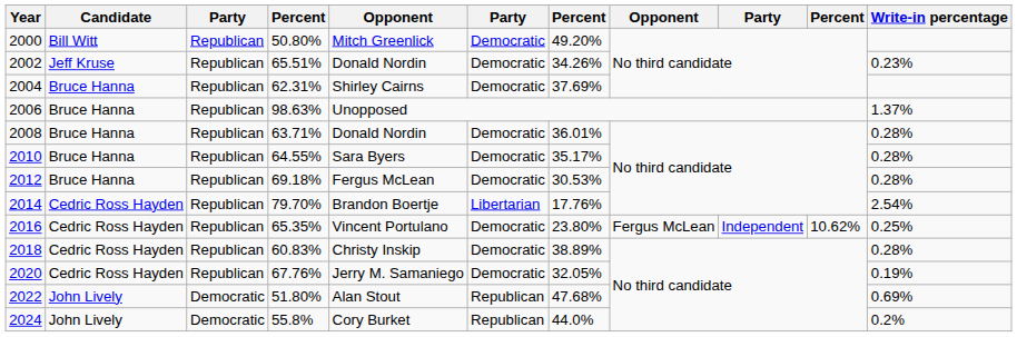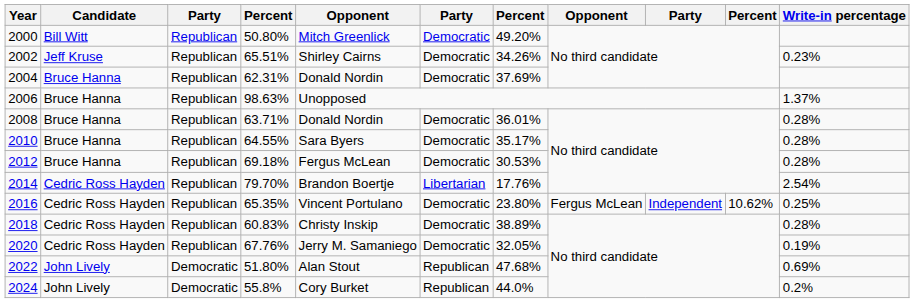 <table class="wikitable" style="margin:0.5em auto; font-size:95%;">
 <tr>
 <th>Year</th>
 <th>Candidate</th>
 <th>Party</th>
 <th>Percent</th>
 <th>Opponent</th>
 <th>Party</th>
 <th>Percent</th>
 <th>Opponent</th>
 <th>Party</th>
 <th>Percent</th>
 <th><a href='#'>Write-in</a> percentage</th>
 </tr>
 <tr>
 <td>2000</td>
 <td><a href='#'>Bill Witt</a></td>
 <td><a href='#'>Republican</a></td>
 <td>50.80%</td>
 <td><a href='#'>Mitch Greenlick</a></td>
 <td><a href='#'>Democratic</a></td>
 <td>49.20%</td>
 <td colspan="3" rowspan="3">No third candidate</td>
 <td></td>
 </tr>
 <tr>
 <td>2002</td>
 <td><a href='#'>Jeff Kruse</a></td>
 <td>Republican</td>
 <td>65.51%</td>
-<td>Donald Nordin</td>
+<td>Shirley Cairns</td>
 <td>Democratic</td>
 <td>34.26%</td>
 <td>0.23%</td>
 </tr>
 <tr>
 <td>2004</td>
 <td><a href='#'>Bruce Hanna</a></td>
 <td>Republican</td>
 <td>62.31%</td>
-<td>Shirley Cairns</td>
+<td>Donald Nordin</td>
 <td>Democratic</td>
 <td>37.69%</td>
 <td></td>
 </tr>
 <tr>
 <td>2006</td>
 <td>Bruce Hanna</td>
 <td>Republican</td>
 <td>98.63%</td>
 <td colspan="6">Unopposed</td>
 <td>1.37%</td>
 </tr>
 <tr>
 <td>2008</td>
 <td>Bruce Hanna</td>
 <td>Republican</td>
 <td>63.71%</td>
 <td>Donald Nordin</td>
 <td>Democratic</td>
 <td>36.01%</td>
 <td colspan="3" rowspan="4">No third candidate</td>
 <td>0.28%</td>
 </tr>
 <tr>
 <td><a href='#'>2010</a></td>
 <td>Bruce Hanna</td>
 <td>Republican</td>
 <td>64.55%</td>
 <td>Sara Byers</td>
 <td>Democratic</td>
 <td>35.17%</td>
 <td>0.28%</td>
 </tr>
 <tr>
 <td><a href='#'>2012</a></td>
 <td>Bruce Hanna</td>
 <td>Republican</td>
 <td>69.18%</td>
 <td>Fergus McLean</td>
 <td>Democratic</td>
 <td>30.53%</td>
 <td>0.28%</td>
 </tr>
 <tr>
 <td><a href='#'>2014</a></td>
 <td><a href='#'>Cedric Ross Hayden</a></td>
 <td>Republican</td>
 <td>79.70%</td>
 <td>Brandon Boertje</td>
 <td><a href='#'>Libertarian</a></td>
 <td>17.76%</td>
 <td>2.54%</td>
 </tr>
 <tr>
 <td><a href='#'>2016</a></td>
 <td>Cedric Ross Hayden</td>
 <td>Republican</td>
 <td>65.35%</td>
 <td>Vincent Portulano</td>
 <td>Democratic</td>
 <td>23.80%</td>
 <td>Fergus McLean</td>
 <td><a href='#'>Independent</a></td>
 <td>10.62%</td>
 <td>0.25%</td>
 </tr>
 <tr>
 <td><a href='#'>2018</a></td>
 <td>Cedric Ross Hayden</td>
 <td>Republican</td>
 <td>60.83%</td>
 <td>Christy Inskip</td>
 <td>Democratic</td>
 <td>38.89%</td>
 <td colspan="3" rowspan="4">No third candidate</td>
 <td>0.28%</td>
 </tr>
 <tr>
 <td><a href='#'>2020</a></td>
 <td>Cedric Ross Hayden</td>
 <td>Republican</td>
 <td>67.76%</td>
 <td>Jerry M. Samaniego</td>
 <td>Democratic</td>
 <td>32.05%</td>
 <td>0.19%</td>
 </tr>
 <tr>
 <td><a href='#'>2022</a></td>
 <td><a href='#'>John Lively</a></td>
 <td>Democratic</td>
 <td>51.80%</td>
 <td>Alan Stout</td>
 <td>Republican</td>
 <td>47.68%</td>
 <td>0.69%</td>
 </tr>
 <tr>
 <td><a href='#'>2024</a></td>
 <td>John Lively</td>
 <td>Democratic</td>
 <td>55.8%</td>
 <td>Cory Burket</td>
 <td>Republican</td>
 <td>44.0%</td>
 <td>0.2%</td>
 </tr>
 </table>
